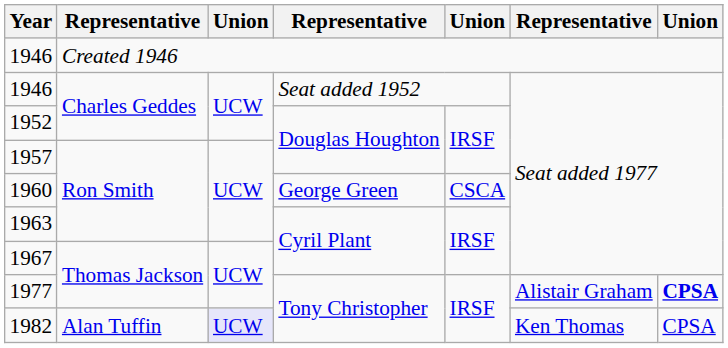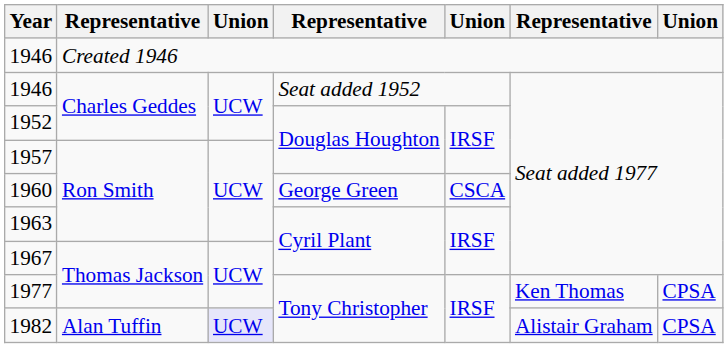 <table class="wikitable">
 <tr>
 <th>Year</th>
 <th>Representative</th>
 <th>Union</th>
 <th>Representative</th>
 <th>Union</th>
 <th>Representative</th>
 <th>Union</th>
 </tr>
 <tr>
 <td>1946</td>
 <td colspan=6><em>Created 1946</em></td>
 </tr>
 <tr>
 <td>1946</td>
 <td rowspan=2><a href='#'>Charles Geddes</a></td>
 <td rowspan=2><a href='#'>UCW</a></td>
 <td colspan=2><em>Seat added 1952</em></td>
 <td colspan=2 rowspan=6><em>Seat added 1977</em></td>
 </tr>
 <tr>
 <td>1952</td>
 <td rowspan=2><a href='#'>Douglas Houghton</a></td>
 <td rowspan=2><a href='#'>IRSF</a></td>
 </tr>
 <tr>
 <td>1957</td>
 <td rowspan=3><a href='#'>Ron Smith</a></td>
 <td rowspan=3><a href='#'>UCW</a></td>
 </tr>
 <tr>
 <td>1960</td>
 <td><a href='#'>George Green</a></td>
 <td><a href='#'>CSCA</a></td>
 </tr>
 <tr>
 <td>1963</td>
 <td rowspan=2><a href='#'>Cyril Plant</a></td>
 <td rowspan=2><a href='#'>IRSF</a></td>
 </tr>
 <tr>
 <td>1967</td>
 <td rowspan=2><a href='#'>Thomas Jackson</a></td>
 <td rowspan=2><a href='#'>UCW</a></td>
 </tr>
 <tr>
 <td>1977</td>
 <td rowspan=2><a href='#'>Tony Christopher</a></td>
 <td rowspan=2><a href='#'>IRSF</a></td>
-<td><a href='#'>Alistair Graham</a></td>
-<td><strong><a href='#'>CPSA</a></strong></td>
+<td><a href='#'>Ken Thomas</a></td>
+<td><a href='#'>CPSA</a></td>
 </tr>
 <tr>
 <td>1982</td>
 <td><a href='#'>Alan Tuffin</a></td>
 <td style="background: lavender;"><a href='#'>UCW</a></td>
-<td><a href='#'>Ken Thomas</a></td>
+<td><a href='#'>Alistair Graham</a></td>
 <td><a href='#'>CPSA</a></td>
 </tr>
 </table>
